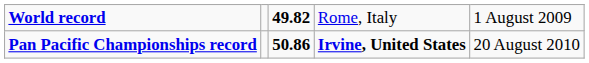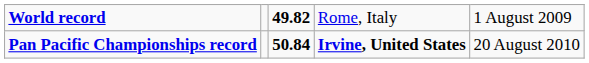 <table class="wikitable">
 <tr>
 <td><strong><a href='#'>World record</a></strong></td>
 <td></td>
 <td><strong>49.82</strong></td>
 <td><a href='#'>Rome</a>, Italy</td>
 <td>1 August 2009</td>
 </tr>
 <tr>
 <td><strong><a href='#'>Pan Pacific Championships record</a></strong></td>
 <td></td>
-<td><strong>50.86</strong></td>
+<td><strong>50.84</strong></td>
 <td><strong><a href='#'>Irvine</a>, United States</strong></td>
 <td>20 August 2010</td>
 </tr>
 </table>
